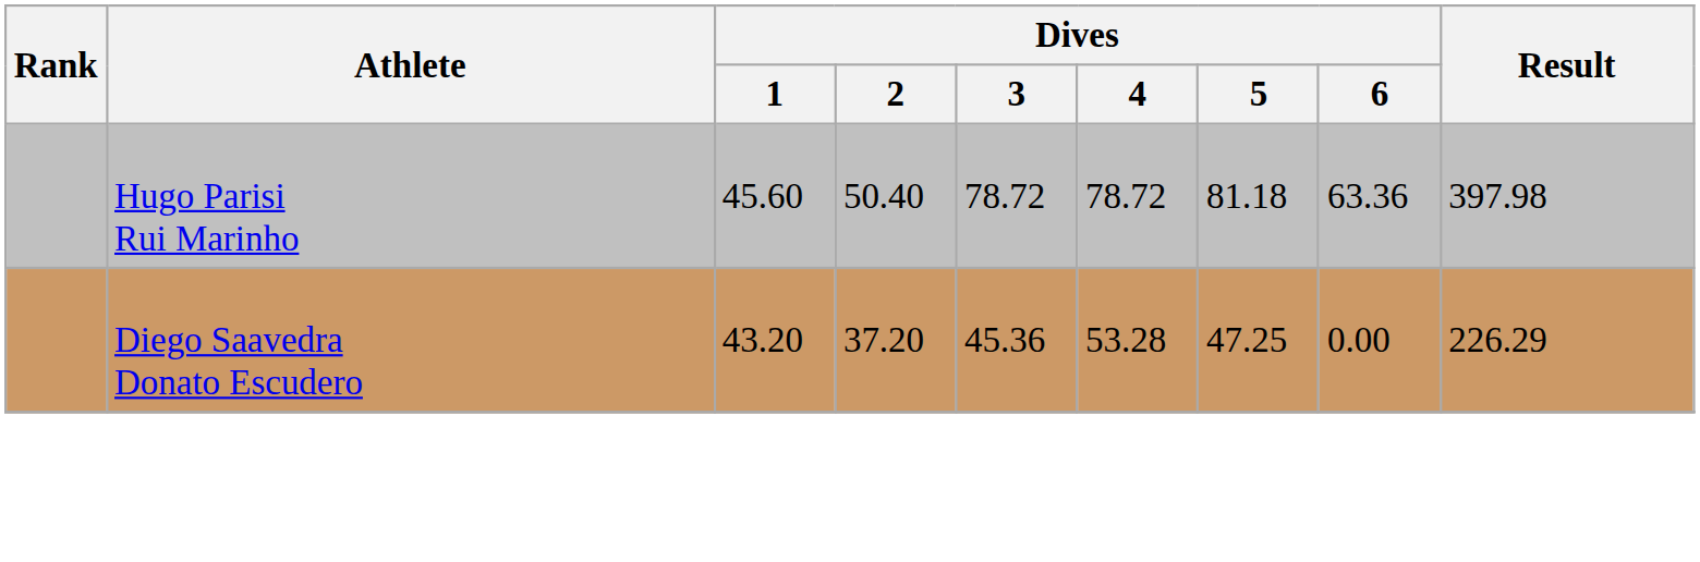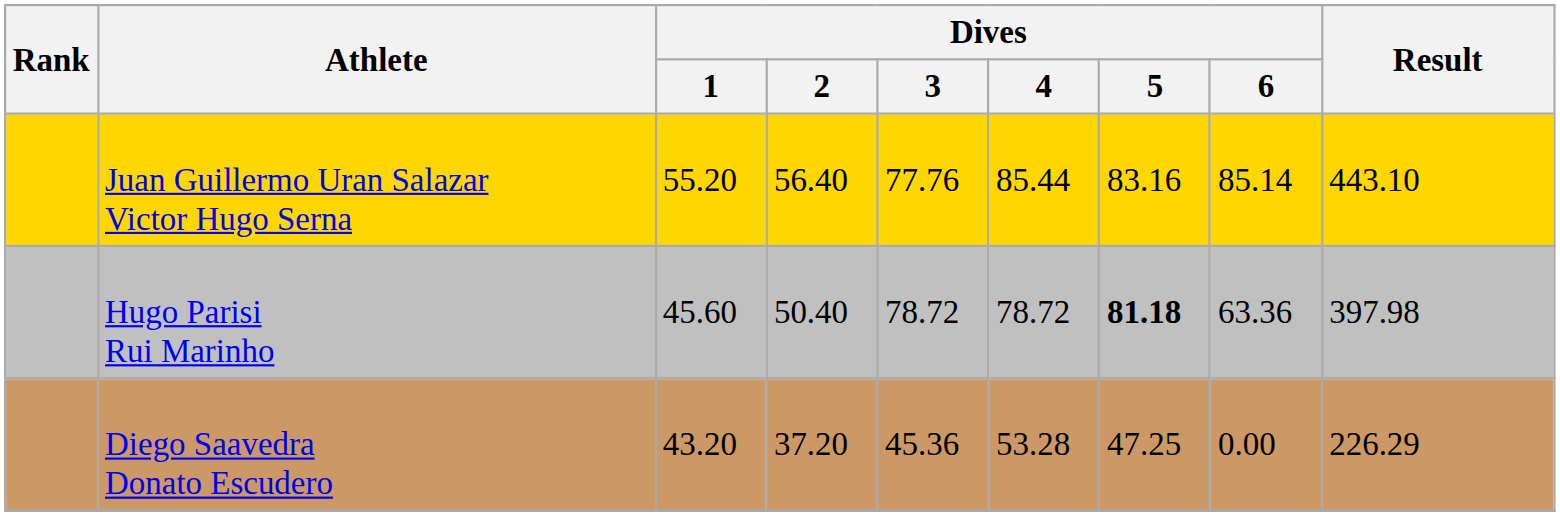 <table class="wikitable" style="font-size:95%" style="width:35em;" style="text-align:center">
 <tr>
 <th rowspan=2>Rank</th>
 <th rowspan=2 width=250>Athlete</th>
 <th colspan=6 width=300>Dives</th>
 <th rowspan=2 width=100>Result</th>
 </tr>
 <tr>
 <th>1</th>
 <th>2</th>
 <th>3</th>
 <th>4</th>
 <th>5</th>
 <th>6</th>
 </tr>
+<tr bgcolor=gold>
+<td></td>
+<td align=left><br><a href='#'>Juan Guillermo Uran Salazar</a><br><a href='#'>Victor Hugo Serna</a></td>
+<td>55.20</td>
+<td>56.40</td>
+<td>77.76</td>
+<td>85.44</td>
+<td>83.16</td>
+<td>85.14</td>
+<td>443.10</td>
+</tr>
 <tr bgcolor=silver>
 <td></td>
 <td align=left><br><a href='#'>Hugo Parisi</a><br><a href='#'>Rui Marinho</a></td>
 <td>45.60</td>
 <td>50.40</td>
 <td>78.72</td>
 <td>78.72</td>
-<td>81.18</td>
+<td><strong>81.18</strong></td>
 <td>63.36</td>
 <td>397.98</td>
 </tr>
 <tr bgcolor=cc9966>
 <td></td>
 <td align=left><br><a href='#'>Diego Saavedra</a><br><a href='#'>Donato Escudero</a></td>
 <td>43.20</td>
 <td>37.20</td>
 <td>45.36</td>
 <td>53.28</td>
 <td>47.25</td>
 <td>0.00</td>
 <td>226.29</td>
 </tr>
 <tr>
 </tr>
 </table>
